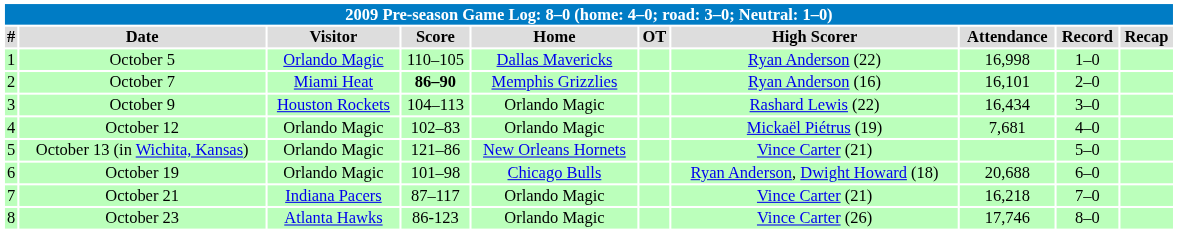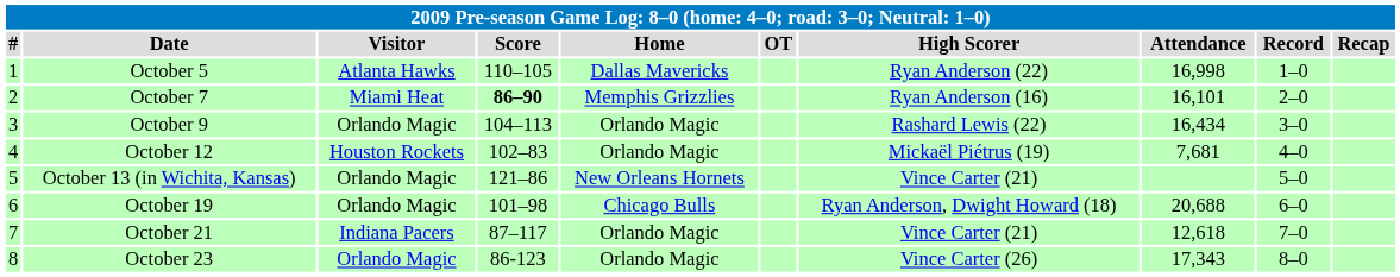 <table class="toccolours collapsible collapsed" width=90% style="clear:both; margin:1.5em auto; text-align:center">
 <tr>
 <th colspan=11 style="background:#007CC5; color: white;">2009 Pre-season Game Log: 8–0 (home: 4–0; road: 3–0; Neutral: 1–0)</th>
 </tr>
 <tr align="center" bgcolor="#dddddd">
 <td><strong>#</strong></td>
 <td><strong>Date</strong></td>
 <td><strong>Visitor</strong></td>
 <td><strong>Score</strong></td>
 <td><strong>Home</strong></td>
 <td><strong>OT</strong></td>
 <td><strong>High Scorer</strong></td>
 <td><strong>Attendance</strong></td>
 <td><strong>Record</strong></td>
 <td><strong>Recap</strong></td>
 </tr>
 <tr align="center" bgcolor="bbffbb">
 <td>1</td>
 <td>October 5</td>
-<td><a href='#'>Orlando Magic</a></td>
+<td><a href='#'>Atlanta Hawks</a></td>
 <td>110–105</td>
 <td><a href='#'>Dallas Mavericks</a></td>
 <td></td>
 <td><a href='#'>Ryan Anderson</a> (22)</td>
 <td>16,998</td>
 <td>1–0</td>
 <td></td>
 </tr>
 <tr align="center" bgcolor="bbffbb">
 <td>2</td>
 <td>October 7</td>
 <td><a href='#'>Miami Heat</a></td>
 <td><strong>86–90</strong></td>
 <td><a href='#'>Memphis Grizzlies</a></td>
 <td></td>
 <td><a href='#'>Ryan Anderson</a> (16)</td>
 <td>16,101</td>
 <td>2–0</td>
 <td></td>
 </tr>
 <tr align="center" bgcolor="bbffbb">
 <td>3</td>
 <td>October 9</td>
-<td><a href='#'>Houston Rockets</a></td>
+<td>Orlando Magic</td>
 <td>104–113</td>
 <td>Orlando Magic</td>
 <td></td>
 <td><a href='#'>Rashard Lewis</a> (22)</td>
 <td>16,434</td>
 <td>3–0</td>
 <td></td>
 </tr>
 <tr align="center" bgcolor="bbffbb">
 <td>4</td>
 <td>October 12</td>
-<td>Orlando Magic</td>
+<td><a href='#'>Houston Rockets</a></td>
 <td>102–83</td>
 <td>Orlando Magic</td>
 <td></td>
 <td><a href='#'>Mickaël Piétrus</a> (19)</td>
 <td>7,681</td>
 <td>4–0</td>
 <td></td>
 </tr>
 <tr align="center" bgcolor="bbffbb">
 <td>5</td>
 <td>October 13 (in <a href='#'>Wichita, Kansas</a>)</td>
 <td>Orlando Magic</td>
 <td>121–86</td>
 <td><a href='#'>New Orleans Hornets</a></td>
 <td></td>
 <td><a href='#'>Vince Carter</a> (21)</td>
 <td></td>
 <td>5–0</td>
 <td></td>
 </tr>
 <tr align="center" bgcolor="bbffbb">
 <td>6</td>
 <td>October 19</td>
 <td>Orlando Magic</td>
 <td>101–98</td>
 <td><a href='#'>Chicago Bulls</a></td>
 <td></td>
 <td><a href='#'>Ryan Anderson</a>, <a href='#'>Dwight Howard</a> (18)</td>
 <td>20,688</td>
 <td>6–0</td>
 <td></td>
 </tr>
 <tr align="center" bgcolor="bbffbb">
 <td>7</td>
 <td>October 21</td>
 <td><a href='#'>Indiana Pacers</a></td>
 <td>87–117</td>
 <td>Orlando Magic</td>
 <td></td>
 <td><a href='#'>Vince Carter</a> (21)</td>
-<td>16,218</td>
+<td>12,618</td>
 <td>7–0</td>
 <td></td>
 </tr>
 <tr align="center" bgcolor="bbffbb">
 <td>8</td>
 <td>October 23</td>
-<td><a href='#'>Atlanta Hawks</a></td>
+<td><a href='#'>Orlando Magic</a></td>
 <td>86-123</td>
 <td>Orlando Magic</td>
 <td></td>
 <td><a href='#'>Vince Carter</a> (26)</td>
-<td>17,746</td>
+<td>17,343</td>
 <td>8–0</td>
 <td></td>
 </tr>
 </table>
